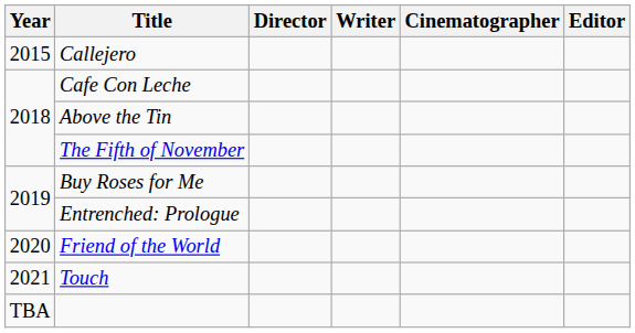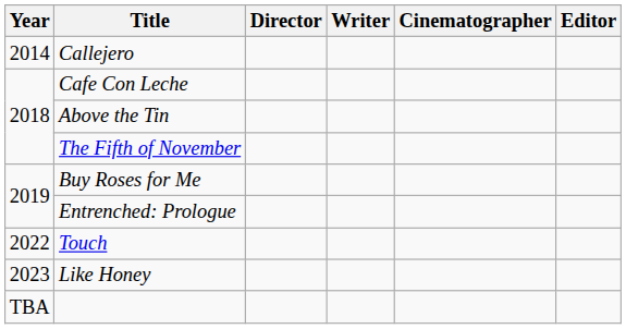 <table class="wikitable">
 <tr>
 <th>Year</th>
 <th>Title</th>
 <th>Director</th>
 <th>Writer</th>
 <th>Cinematographer</th>
 <th>Editor</th>
 </tr>
 <tr>
-<td>2015</td>
+<td>2014</td>
 <td><em>Callejero</em></td>
 <td></td>
 <td></td>
 <td></td>
 <td></td>
 </tr>
 <tr>
 <td rowspan="3">2018</td>
 <td><em>Cafe Con Leche</em></td>
 <td></td>
 <td></td>
 <td></td>
 <td></td>
 </tr>
 <tr>
 <td><em>Above the Tin</em></td>
 <td></td>
 <td></td>
 <td></td>
 <td></td>
 </tr>
 <tr>
 <td><em><a href='#'>The Fifth of November</a></em></td>
 <td></td>
 <td></td>
 <td></td>
 <td></td>
 </tr>
 <tr>
 <td rowspan="2">2019</td>
 <td><em>Buy Roses for Me</em></td>
 <td></td>
 <td></td>
 <td></td>
 <td></td>
 </tr>
 <tr>
 <td><em>Entrenched: Prologue</em></td>
 <td></td>
 <td></td>
 <td></td>
 <td></td>
 </tr>
 <tr>
-<td>2020</td>
-<td><em><a href='#'>Friend of the World</a></em></td>
+<td>2022</td>
+<td><em><a href='#'>Touch</a></em></td>
 <td></td>
 <td></td>
 <td></td>
 <td></td>
 </tr>
 <tr>
-<td>2021</td>
-<td><em><a href='#'>Touch</a></em></td>
+<td>2023</td>
+<td><em>Like Honey</em></td>
 <td></td>
 <td></td>
 <td></td>
 <td></td>
 </tr>
 <tr>
 <td>TBA</td>
 <td></td>
 <td></td>
 <td></td>
 <td></td>
 <td></td>
 </tr>
 </table>
